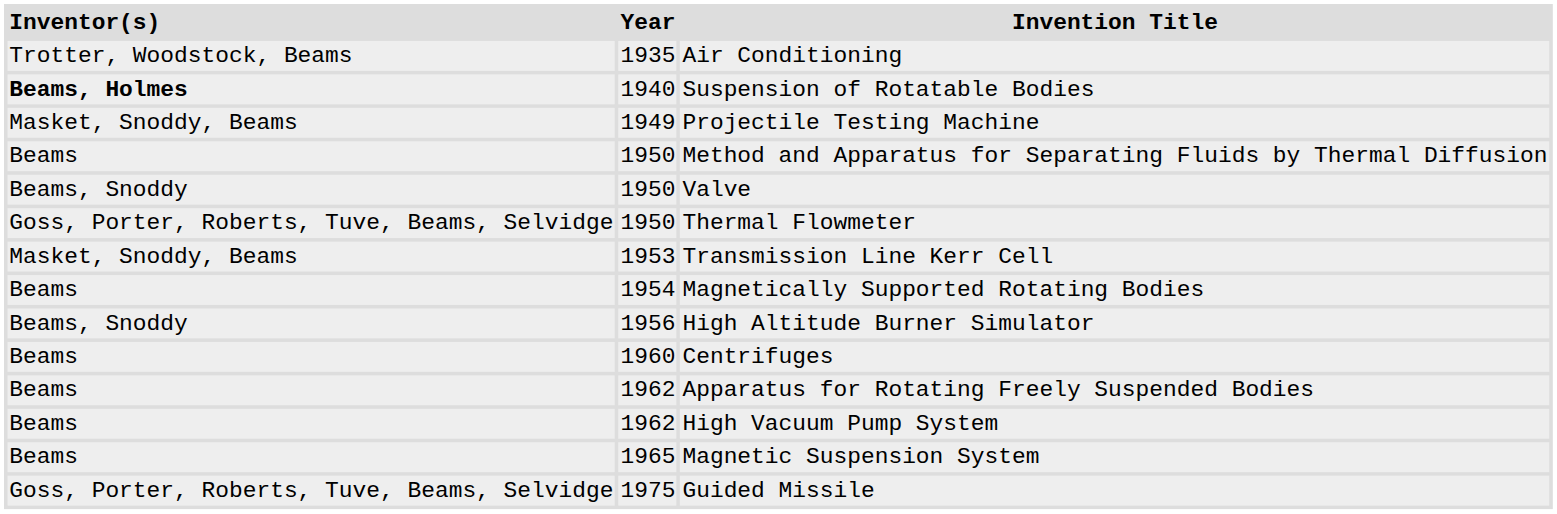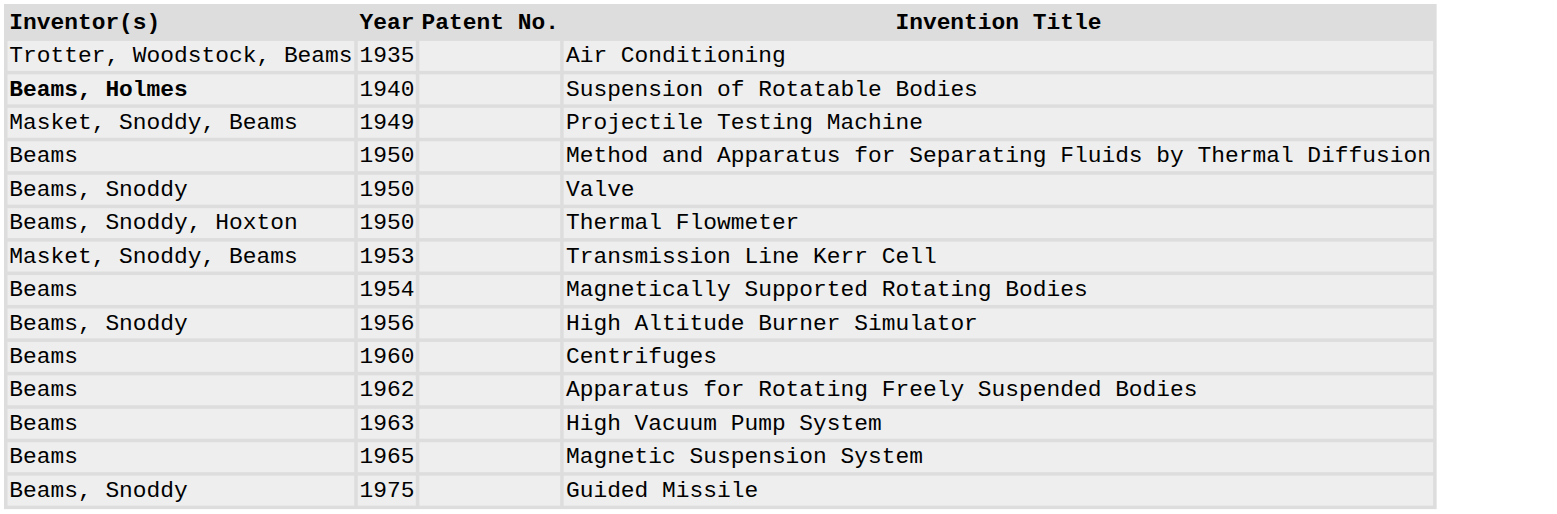 <table - bgcolor="#dddddd">
 <tr>
 <th align=left>Inventor(s)</th>
 <th>Year</th>
+<th>Patent No.</th>
 <th>Invention Title</th>
 </tr>
 <tr bgcolor="#eeeeee">
 <td align=left>Trotter, Woodstock, Beams</td>
 <td align=center>1935</td>
+<td align=center></td>
 <td align=left>Air Conditioning</td>
 </tr>
 <tr bgcolor="#eeeeee">
 <td align=left><strong>Beams, Holmes</strong></td>
 <td align=center>1940</td>
+<td align=center></td>
 <td align=left>Suspension of Rotatable Bodies</td>
 </tr>
 <tr bgcolor="#eeeeee">
 <td align=left>Masket, Snoddy, Beams</td>
 <td align=center>1949</td>
+<td align=center></td>
 <td align=left>Projectile Testing Machine</td>
 </tr>
 <tr bgcolor="#eeeeee">
 <td align=left>Beams</td>
 <td align=center>1950</td>
+<td align=center></td>
 <td align=left>Method and Apparatus for Separating Fluids by Thermal Diffusion</td>
 </tr>
 <tr bgcolor="#eeeeee">
 <td align=left>Beams, Snoddy</td>
 <td align=center>1950</td>
+<td align=center></td>
 <td align=left>Valve</td>
 </tr>
 <tr bgcolor="#eeeeee">
-<td align=left>Goss, Porter, Roberts, Tuve, Beams, Selvidge</td>
+<td align=left>Beams, Snoddy, Hoxton</td>
 <td align=center>1950</td>
+<td align=center></td>
 <td align=left>Thermal Flowmeter</td>
 </tr>
 <tr bgcolor="#eeeeee">
 <td align=left>Masket, Snoddy, Beams</td>
 <td align=center>1953</td>
+<td align=center></td>
 <td align=left>Transmission Line Kerr Cell</td>
 </tr>
 <tr bgcolor="#eeeeee">
 <td align=left>Beams</td>
 <td align=center>1954</td>
+<td align=center></td>
 <td align=left>Magnetically Supported Rotating Bodies</td>
 </tr>
 <tr bgcolor="#eeeeee">
 <td align=left>Beams, Snoddy</td>
 <td align=center>1956</td>
+<td align=center></td>
 <td align=left>High Altitude Burner Simulator</td>
 </tr>
 <tr bgcolor="#eeeeee">
 <td align=left>Beams</td>
 <td align=center>1960</td>
+<td align=center></td>
 <td align=left>Centrifuges</td>
 </tr>
 <tr bgcolor="#eeeeee">
 <td align=left>Beams</td>
 <td align=center>1962</td>
+<td align=center></td>
 <td align=left>Apparatus for Rotating Freely Suspended Bodies</td>
 </tr>
 <tr bgcolor="#eeeeee">
 <td align=left>Beams</td>
-<td align=center>1962</td>
+<td align=center>1963</td>
+<td align=center></td>
 <td align=left>High Vacuum Pump System</td>
 </tr>
 <tr bgcolor="#eeeeee">
 <td align=left>Beams</td>
 <td align=center>1965</td>
+<td align=center></td>
 <td align=left>Magnetic Suspension System</td>
 </tr>
 <tr bgcolor="#eeeeee">
-<td align=left>Goss, Porter, Roberts, Tuve, Beams, Selvidge</td>
+<td align=left>Beams, Snoddy</td>
 <td align=center>1975</td>
+<td align=center></td>
 <td align=left>Guided Missile</td>
 </tr>
 </table>
